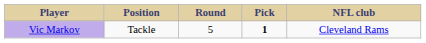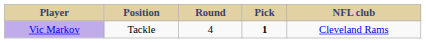 <table class="wikitable" style="width:50%;">
 <tr style="text-align:center; background:#e2d2a3; color:#3b3e72;">
 <td><strong>Player</strong></td>
 <td><strong>Position</strong></td>
 <td><strong>Round</strong></td>
 <td><strong>Pick</strong></td>
 <td><strong>NFL club</strong></td>
 </tr>
 <tr style="text-align:center;" bgcolor="">
 <td bgcolor="C0ACEA"><a href='#'>Vic Markov</a></td>
 <td>Tackle</td>
-<td>5</td>
+<td>4</td>
 <td><strong>1</strong></td>
 <td><a href='#'>Cleveland Rams</a></td>
 </tr>
 </table>
